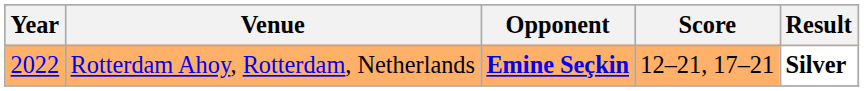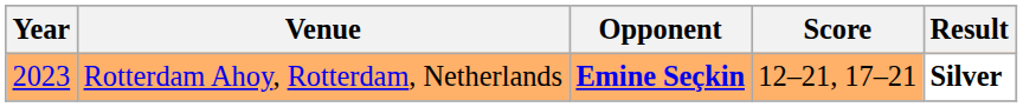 <table class="sortable wikitable" style="font-size: 90%;">
 <tr>
 <th>Year</th>
 <th>Venue</th>
 <th>Opponent</th>
 <th>Score</th>
 <th>Result</th>
 </tr>
 <tr style="background:#FFB069">
-<td align="center"><a href='#'>2022</a></td>
+<td align="center"><a href='#'>2023</a></td>
 <td align="left"><a href='#'>Rotterdam Ahoy</a>, <a href='#'>Rotterdam</a>, Netherlands</td>
 <td align="left"><strong> <a href='#'>Emine Seçkin</a></strong></td>
 <td align="left">12–21, 17–21</td>
 <td style="text-align:left; background:white"> <strong>Silver</strong></td>
 </tr>
 </table>
